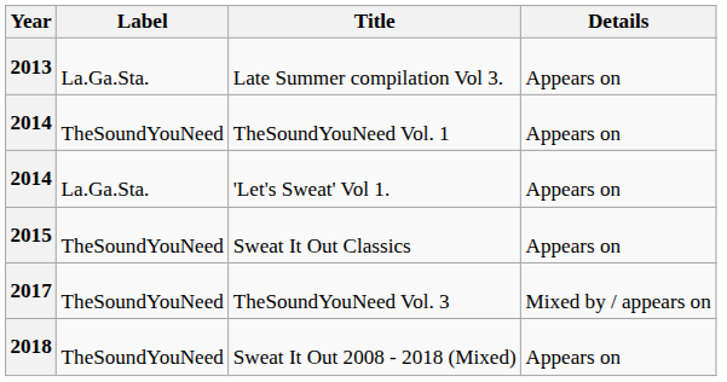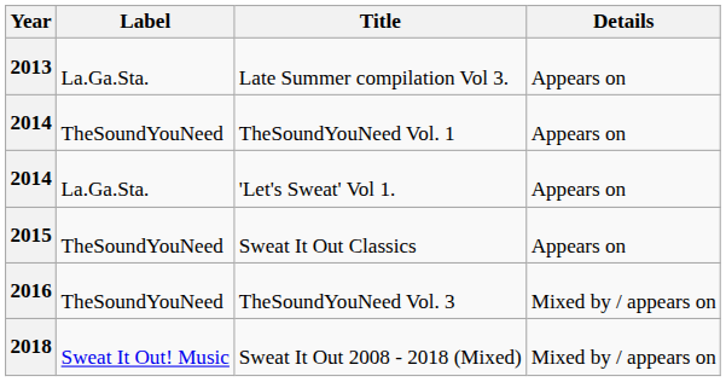 <table class="wikitable plainrowheaders" style="text-align:left;">
 <tr>
 <th scope="col">Year</th>
 <th scope="col">Label</th>
 <th scope="col">Title</th>
 <th scope="col">Details</th>
 </tr>
 <tr>
 <th scope="row">2013</th>
 <td><br>La.Ga.Sta.</td>
 <td><br>Late Summer compilation Vol 3.</td>
 <td><br>Appears on</td>
 </tr>
 <tr>
 <th scope="row">2014</th>
 <td><br>TheSoundYouNeed</td>
 <td><br>TheSoundYouNeed Vol. 1</td>
 <td><br>Appears on</td>
 </tr>
 <tr>
 <th scope="row">2014</th>
 <td><br>La.Ga.Sta.</td>
 <td><br>'Let's Sweat' Vol 1.</td>
 <td><br>Appears on</td>
 </tr>
 <tr>
 <th scope="row">2015</th>
 <td><br>TheSoundYouNeed</td>
 <td><br>Sweat It Out Classics</td>
 <td><br>Appears on</td>
 </tr>
 <tr>
-<th scope="row">2017</th>
+<th scope="row">2016</th>
 <td><br>TheSoundYouNeed</td>
 <td><br>TheSoundYouNeed Vol. 3</td>
 <td><br>Mixed by / appears on</td>
 </tr>
 <tr>
 <th scope="row">2018</th>
-<td><br>TheSoundYouNeed</td>
+<td><br><a href='#'>Sweat It Out! Music</a></td>
 <td><br>Sweat It Out 2008 - 2018 (Mixed)</td>
-<td><br>Appears on</td>
+<td><br>Mixed by / appears on</td>
 </tr>
 </table>
